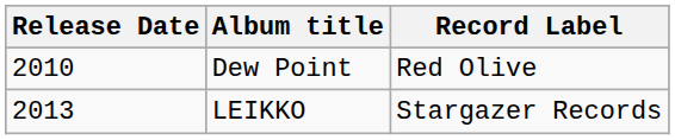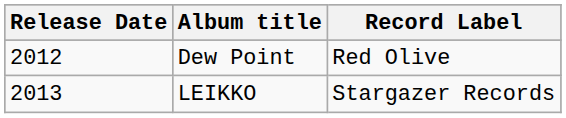 <table class="wikitable">
 <tr>
 <th>Release Date</th>
 <th>Album title</th>
 <th>Record Label</th>
 </tr>
 <tr>
-<td>2010</td>
+<td>2012</td>
 <td>Dew Point</td>
 <td>Red Olive</td>
 </tr>
 <tr>
 <td>2013</td>
 <td>LEIKKO</td>
 <td>Stargazer Records</td>
 </tr>
 </table>
